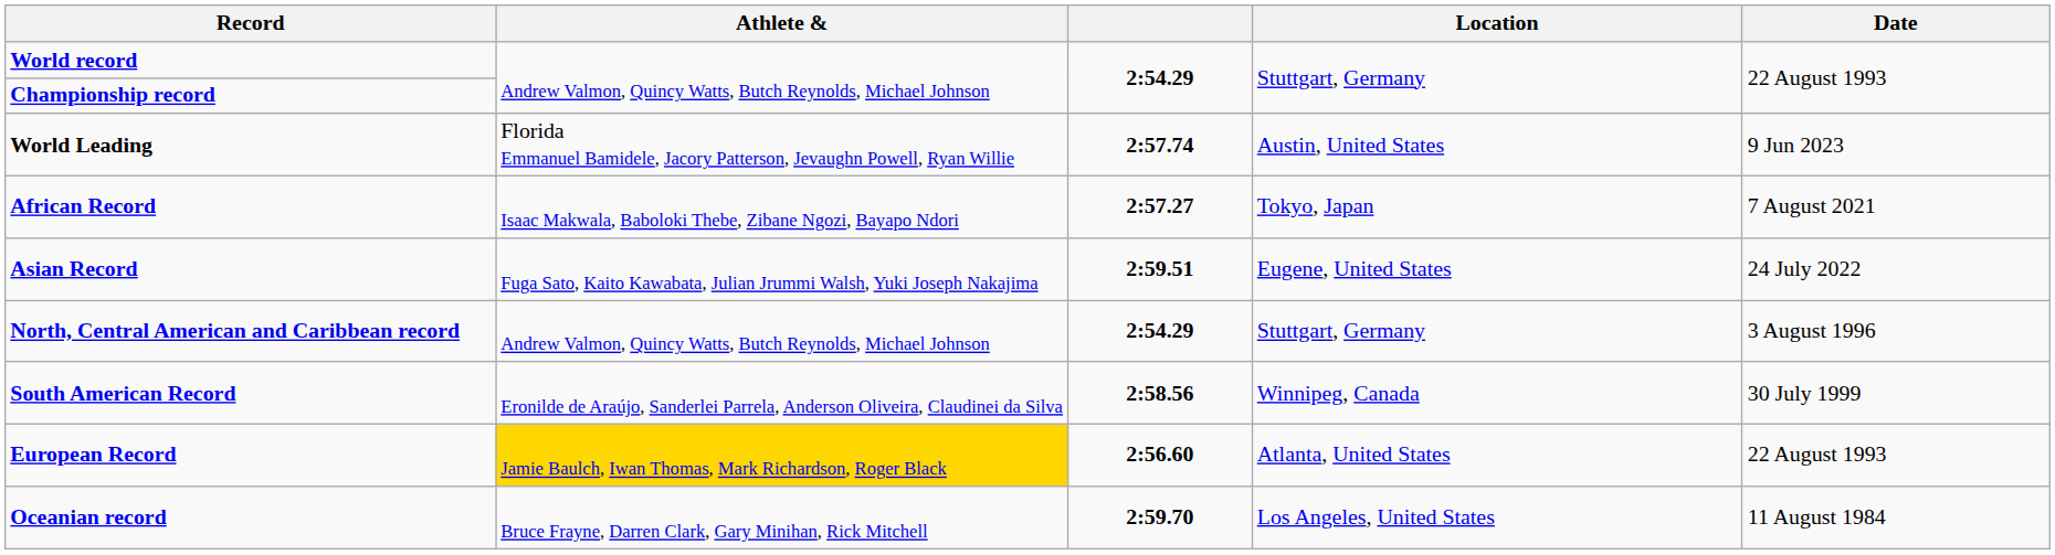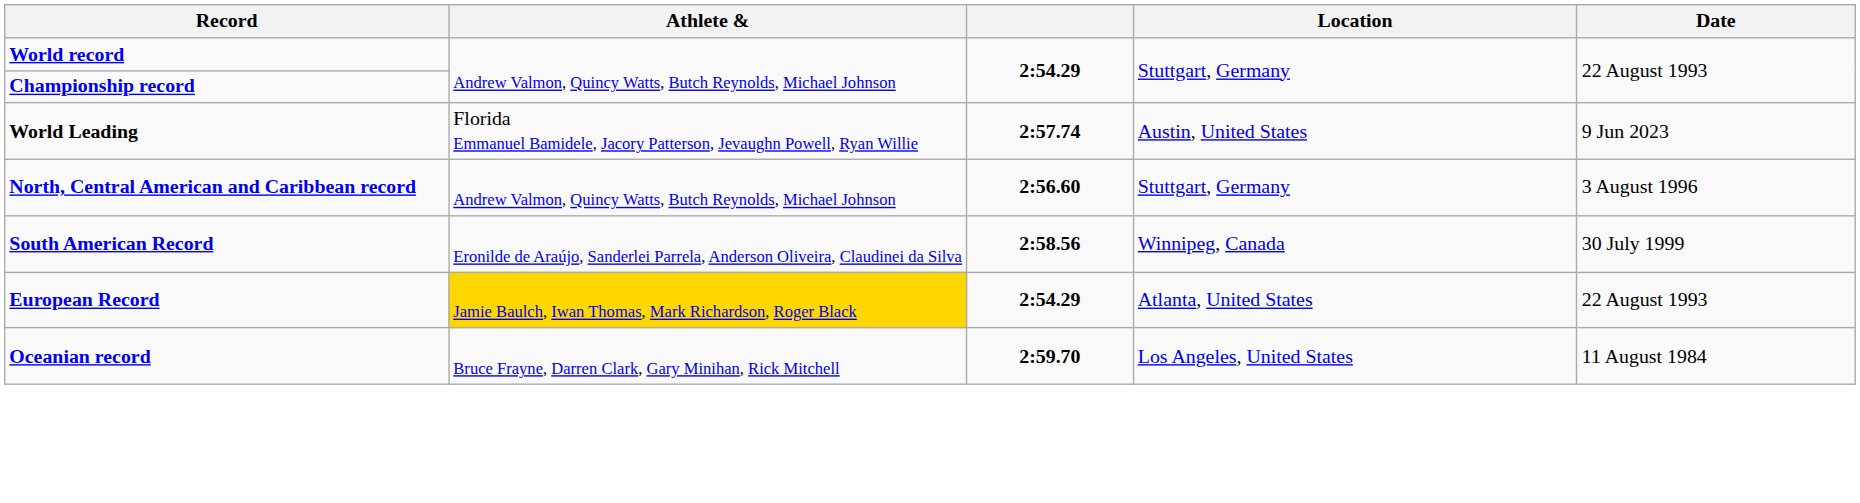 <table class="wikitable" style="text-align:left; font-size:90%;">
 <tr>
 <th width=24% align=center>Record</th>
 <th width=28% align=center>Athlete & </th>
 <th width=9% align=center></th>
 <th width=24% align=center>Location</th>
 <th width=15% align=center>Date</th>
 </tr>
 <tr>
 <td><strong><a href='#'>World record</a></strong></td>
 <td rowspan=2><br><small><a href='#'>Andrew Valmon</a>, <a href='#'>Quincy Watts</a>, <a href='#'>Butch Reynolds</a>, <a href='#'>Michael Johnson</a></small></td>
 <td align=center rowspan=2><strong>2:54.29</strong></td>
 <td rowspan=2><a href='#'>Stuttgart</a>, <a href='#'>Germany</a></td>
 <td rowspan=2>22 August 1993</td>
 </tr>
 <tr>
 <td><strong><a href='#'>Championship record</a></strong></td>
 </tr>
 <tr>
 <td><strong>World Leading</strong></td>
 <td>Florida<br><small><a href='#'>Emmanuel Bamidele</a>, <a href='#'>Jacory Patterson</a>, <a href='#'>Jevaughn Powell</a>, <a href='#'>Ryan Willie</a></small></td>
 <td align=center><strong>2:57.74</strong></td>
 <td><a href='#'>Austin</a>, <a href='#'>United States</a></td>
 <td>9 Jun 2023</td>
 </tr>
 <tr>
-<td><strong><a href='#'>African Record</a></strong></td>
-<td><br><small><a href='#'>Isaac Makwala</a>, <a href='#'>Baboloki Thebe</a>, <a href='#'>Zibane Ngozi</a>, <a href='#'>Bayapo Ndori</a></small></td>
-<td align=center><strong>2:57.27</strong></td>
-<td><a href='#'>Tokyo</a>, <a href='#'>Japan</a></td>
-<td>7 August 2021</td>
-</tr>
-<tr>
-<td><strong><a href='#'>Asian Record</a></strong></td>
-<td><br><small><a href='#'>Fuga Sato</a>, <a href='#'>Kaito Kawabata</a>, <a href='#'>Julian Jrummi Walsh</a>, <a href='#'>Yuki Joseph Nakajima</a></small></td>
-<td align=center><strong>2:59.51</strong></td>
-<td><a href='#'>Eugene</a>, <a href='#'>United States</a></td>
-<td>24 July 2022</td>
-</tr>
-<tr>
 <td><strong><a href='#'>North, Central American and Caribbean record</a></strong></td>
 <td><br><small><a href='#'>Andrew Valmon</a>, <a href='#'>Quincy Watts</a>, <a href='#'>Butch Reynolds</a>, <a href='#'>Michael Johnson</a></small></td>
-<td align=center><strong>2:54.29</strong></td>
+<td align=center><strong>2:56.60</strong></td>
 <td><a href='#'>Stuttgart</a>, <a href='#'>Germany</a></td>
 <td>3 August 1996</td>
 </tr>
 <tr>
 <td><strong><a href='#'>South American Record</a></strong></td>
 <td><br><small><a href='#'>Eronilde de Araújo</a>, <a href='#'>Sanderlei Parrela</a>, <a href='#'>Anderson Oliveira</a>, <a href='#'>Claudinei da Silva</a></small></td>
 <td align=center><strong>2:58.56</strong></td>
 <td><a href='#'>Winnipeg</a>, <a href='#'>Canada</a></td>
 <td>30 July 1999</td>
 </tr>
 <tr>
 <td><strong><a href='#'>European Record</a></strong></td>
 <td style="background: gold;"><br><small><a href='#'>Jamie Baulch</a>, <a href='#'>Iwan Thomas</a>, <a href='#'>Mark Richardson</a>, <a href='#'>Roger Black</a></small></td>
-<td align=center><strong>2:56.60</strong></td>
+<td align=center><strong>2:54.29</strong></td>
 <td><a href='#'>Atlanta</a>, <a href='#'>United States</a></td>
 <td>22 August 1993</td>
 </tr>
 <tr>
 <td><strong><a href='#'>Oceanian record</a></strong></td>
 <td><br><small><a href='#'>Bruce Frayne</a>, <a href='#'>Darren Clark</a>, <a href='#'>Gary Minihan</a>, <a href='#'>Rick Mitchell</a></small></td>
 <td align=center><strong>2:59.70</strong></td>
 <td><a href='#'>Los Angeles</a>, <a href='#'>United States</a></td>
 <td>11 August 1984</td>
 </tr>
 </table>
